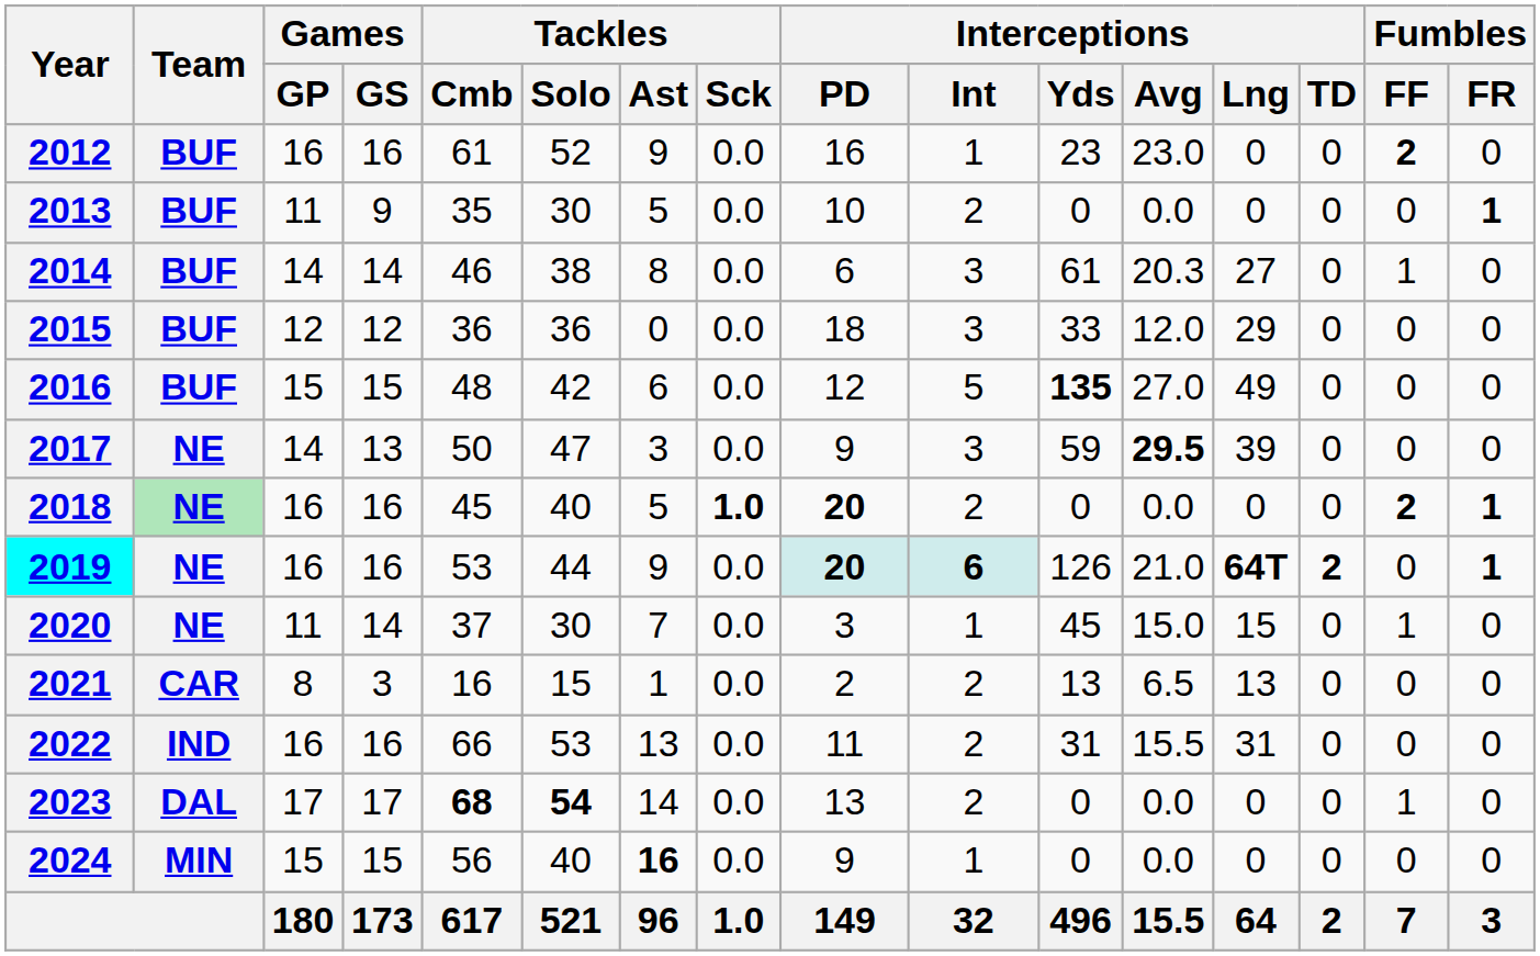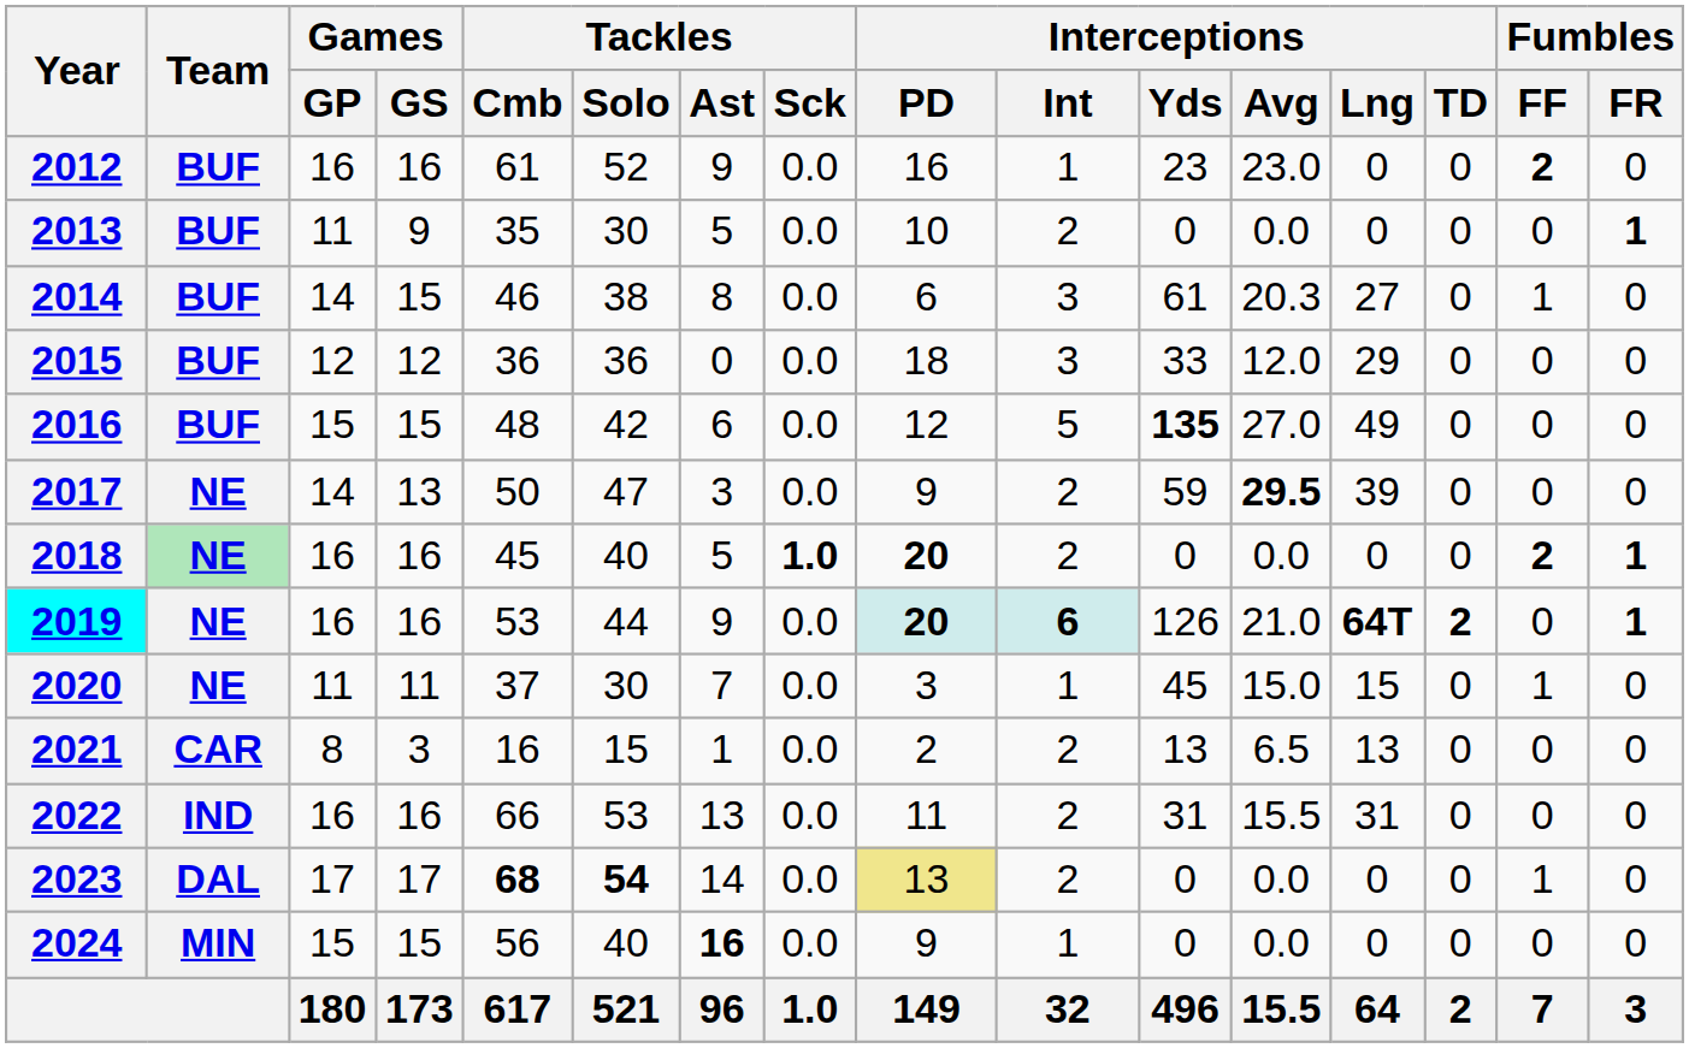 <table class="wikitable" style="text-align:center;">
 <tr>
 <th rowspan="2">Year</th>
 <th rowspan="2">Team</th>
 <th colspan="2">Games</th>
 <th colspan="4">Tackles</th>
 <th colspan="6">Interceptions</th>
 <th colspan="2">Fumbles</th>
 </tr>
 <tr>
 <th>GP</th>
 <th>GS</th>
 <th>Cmb</th>
 <th>Solo</th>
 <th>Ast</th>
 <th>Sck</th>
 <th>PD</th>
 <th>Int</th>
 <th>Yds</th>
 <th>Avg</th>
 <th>Lng</th>
 <th>TD</th>
 <th>FF</th>
 <th>FR</th>
 </tr>
 <tr>
 <th><a href='#'>2012</a></th>
 <th><a href='#'>BUF</a></th>
 <td>16</td>
 <td>16</td>
 <td>61</td>
 <td>52</td>
 <td>9</td>
 <td>0.0</td>
 <td>16</td>
 <td>1</td>
 <td>23</td>
 <td>23.0</td>
 <td>0</td>
 <td>0</td>
 <td><strong>2</strong></td>
 <td>0</td>
 </tr>
 <tr>
 <th><a href='#'>2013</a></th>
 <th><a href='#'>BUF</a></th>
 <td>11</td>
 <td>9</td>
 <td>35</td>
 <td>30</td>
 <td>5</td>
 <td>0.0</td>
 <td>10</td>
 <td>2</td>
 <td>0</td>
 <td>0.0</td>
 <td>0</td>
 <td>0</td>
 <td>0</td>
 <td><strong>1</strong></td>
 </tr>
 <tr>
 <th><a href='#'>2014</a></th>
 <th><a href='#'>BUF</a></th>
 <td>14</td>
-<td>14</td>
+<td>15</td>
 <td>46</td>
 <td>38</td>
 <td>8</td>
 <td>0.0</td>
 <td>6</td>
 <td>3</td>
 <td>61</td>
 <td>20.3</td>
 <td>27</td>
 <td>0</td>
 <td>1</td>
 <td>0</td>
 </tr>
 <tr>
 <th><a href='#'>2015</a></th>
 <th><a href='#'>BUF</a></th>
 <td>12</td>
 <td>12</td>
 <td>36</td>
 <td>36</td>
 <td>0</td>
 <td>0.0</td>
 <td>18</td>
 <td>3</td>
 <td>33</td>
 <td>12.0</td>
 <td>29</td>
 <td>0</td>
 <td>0</td>
 <td>0</td>
 </tr>
 <tr>
 <th><a href='#'>2016</a></th>
 <th><a href='#'>BUF</a></th>
 <td>15</td>
 <td>15</td>
 <td>48</td>
 <td>42</td>
 <td>6</td>
 <td>0.0</td>
 <td>12</td>
 <td>5</td>
 <td><strong>135</strong></td>
 <td>27.0</td>
 <td>49</td>
 <td>0</td>
 <td>0</td>
 <td>0</td>
 </tr>
 <tr>
 <th><a href='#'>2017</a></th>
 <th><a href='#'>NE</a></th>
 <td>14</td>
 <td>13</td>
 <td>50</td>
 <td>47</td>
 <td>3</td>
 <td>0.0</td>
 <td>9</td>
-<td>3</td>
+<td>2</td>
 <td>59</td>
 <td><strong>29.5</strong></td>
 <td>39</td>
 <td>0</td>
 <td>0</td>
 <td>0</td>
 </tr>
 <tr>
 <th><a href='#'>2018</a></th>
 <th style="background:#afe6ba; width:3em;"><a href='#'>NE</a></th>
 <td>16</td>
 <td>16</td>
 <td>45</td>
 <td>40</td>
 <td>5</td>
 <td><strong>1.0</strong></td>
 <td><strong>20</strong></td>
 <td>2</td>
 <td>0</td>
 <td>0.0</td>
 <td>0</td>
 <td>0</td>
 <td><strong>2</strong></td>
 <td><strong>1</strong></td>
 </tr>
 <tr>
 <th style="background:#00ffff; width:3em;"><a href='#'>2019</a></th>
 <th><a href='#'>NE</a></th>
 <td>16</td>
 <td>16</td>
 <td>53</td>
 <td>44</td>
 <td>9</td>
 <td>0.0</td>
 <td style="background:#cfecec; width:3em;"><strong>20</strong></td>
 <td style="background:#cfecec; width:3em;"><strong>6</strong></td>
 <td>126</td>
 <td>21.0</td>
 <td><strong>64T</strong></td>
 <td><strong>2</strong></td>
 <td>0</td>
 <td><strong>1</strong></td>
 </tr>
 <tr>
 <th><a href='#'>2020</a></th>
 <th><a href='#'>NE</a></th>
 <td>11</td>
-<td>14</td>
+<td>11</td>
 <td>37</td>
 <td>30</td>
 <td>7</td>
 <td>0.0</td>
 <td>3</td>
 <td>1</td>
 <td>45</td>
 <td>15.0</td>
 <td>15</td>
 <td>0</td>
 <td>1</td>
 <td>0</td>
 </tr>
 <tr>
 <th><a href='#'>2021</a></th>
 <th><a href='#'>CAR</a></th>
 <td>8</td>
 <td>3</td>
 <td>16</td>
 <td>15</td>
 <td>1</td>
 <td>0.0</td>
 <td>2</td>
 <td>2</td>
 <td>13</td>
 <td>6.5</td>
 <td>13</td>
 <td>0</td>
 <td>0</td>
 <td>0</td>
 </tr>
 <tr>
 <th><a href='#'>2022</a></th>
 <th><a href='#'>IND</a></th>
 <td>16</td>
 <td>16</td>
 <td>66</td>
 <td>53</td>
 <td>13</td>
 <td>0.0</td>
 <td>11</td>
 <td>2</td>
 <td>31</td>
 <td>15.5</td>
 <td>31</td>
 <td>0</td>
 <td>0</td>
 <td>0</td>
 </tr>
 <tr>
 <th><a href='#'>2023</a></th>
 <th><a href='#'>DAL</a></th>
 <td>17</td>
 <td>17</td>
 <td><strong>68</strong></td>
 <td><strong>54</strong></td>
 <td>14</td>
 <td>0.0</td>
-<td>13</td>
+<td style="background: khaki;">13</td>
 <td>2</td>
 <td>0</td>
 <td>0.0</td>
 <td>0</td>
 <td>0</td>
 <td>1</td>
 <td>0</td>
 </tr>
 <tr>
 <th><a href='#'>2024</a></th>
 <th><a href='#'>MIN</a></th>
 <td>15</td>
 <td>15</td>
 <td>56</td>
 <td>40</td>
 <td><strong>16</strong></td>
 <td>0.0</td>
 <td>9</td>
 <td>1</td>
 <td>0</td>
 <td>0.0</td>
 <td>0</td>
 <td>0</td>
 <td>0</td>
 <td>0</td>
 </tr>
 <tr>
 <th colspan="2"></th>
 <th>180</th>
 <th>173</th>
 <th>617</th>
 <th>521</th>
 <th>96</th>
 <th>1.0</th>
 <th>149</th>
 <th>32</th>
 <th>496</th>
 <th>15.5</th>
 <th>64</th>
 <th>2</th>
 <th>7</th>
 <th>3</th>
 </tr>
 </table>
